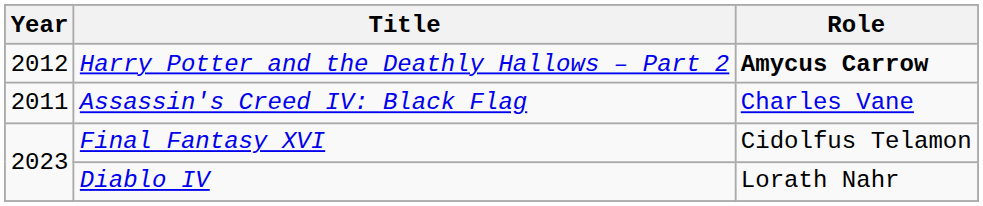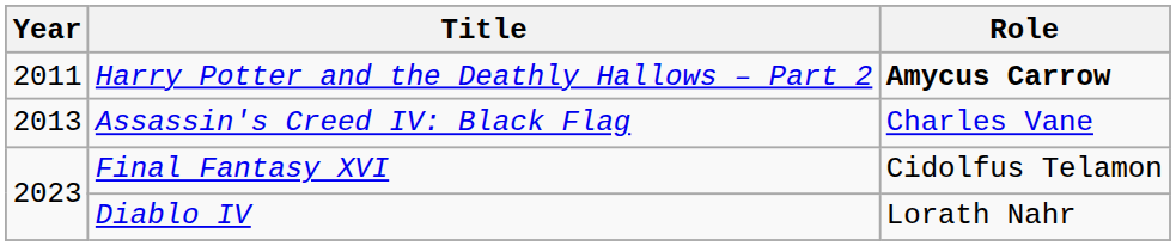 <table class = "wikitable sortable">
 <tr>
 <th>Year</th>
 <th>Title</th>
 <th>Role</th>
 </tr>
 <tr>
-<td>2012</td>
+<td>2011</td>
 <td><em><a href='#'>Harry Potter and the Deathly Hallows – Part 2</a></em></td>
 <td><strong>Amycus Carrow</strong></td>
 </tr>
 <tr>
-<td>2011</td>
+<td>2013</td>
 <td><em><a href='#'>Assassin's Creed IV: Black Flag</a></em></td>
 <td><a href='#'>Charles Vane</a></td>
 </tr>
 <tr>
 <td rowspan="2">2023</td>
 <td><em><a href='#'>Final Fantasy XVI</a></em></td>
 <td>Cidolfus Telamon</td>
 </tr>
 <tr>
 <td><em><a href='#'>Diablo IV</a></em> </td>
 <td>Lorath Nahr</td>
 </tr>
 </table>
